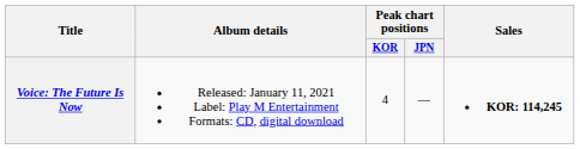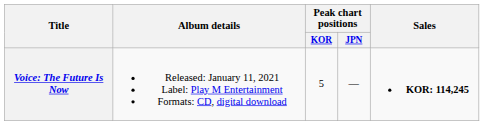 <table class="wikitable plainrowheaders" style="text-align:center;">
 <tr>
 <th scope="col" rowspan="2" style="width:10em">Title</th>
 <th scope="col" rowspan="2" style="width:18em;">Album details</th>
 <th scope="col" colspan="2">Peak chart<br>positions</th>
 <th scope="col" rowspan="2" style="width:10em;">Sales</th>
 </tr>
 <tr>
 <th scope="col" style="width:3em;font-size:90%;"><a href='#'>KOR</a><br></th>
 <th scope="col" style="width:3em;font-size:90%;"><a href='#'>JPN</a><br></th>
 </tr>
 <tr>
 <th scope=row><em><a href='#'>Voice: The Future Is Now</a></em></th>
 <td><br><ul><li>Released: January 11, 2021</li><li>Label: <a href='#'>Play M Entertainment</a></li><li>Formats: <a href='#'>CD</a>, <a href='#'>digital download</a></li></ul></td>
-<td>4</td>
+<td>5</td>
 <td>—</td>
 <td><strong><br><ul><li>KOR: 114,245</li></ul></strong></td>
 </tr>
 </table>
